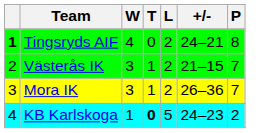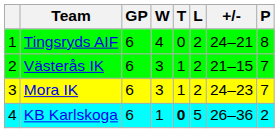 <table class="wikitable">
 <tr>
 <th></th>
 <th>Team</th>
+<th>GP</th>
 <th>W</th>
 <th>T</th>
 <th>L</th>
 <th>+/-</th>
 <th>P</th>
 </tr>
 <tr style="background:#00FF00">
-<td><strong>1</strong></td>
+<td>1</td>
 <td><a href='#'>Tingsryds AIF</a></td>
+<td>6</td>
 <td>4</td>
 <td>0</td>
 <td>2</td>
 <td>24–21</td>
 <td>8</td>
 </tr>
 <tr style="background:#00FF00">
 <td>2</td>
 <td><a href='#'>Västerås IK</a></td>
+<td>6</td>
 <td>3</td>
 <td>1</td>
 <td>2</td>
 <td>21–15</td>
 <td>7</td>
 </tr>
 <tr style="background:#FFFF00">
 <td>3</td>
 <td><a href='#'>Mora IK</a></td>
+<td>6</td>
 <td>3</td>
 <td>1</td>
 <td>2</td>
-<td>26–36</td>
+<td>24–23</td>
 <td>7</td>
 </tr>
 <tr style="background:#00FFFF">
 <td>4</td>
 <td><a href='#'>KB Karlskoga</a></td>
+<td>6</td>
 <td>1</td>
 <td><strong>0</strong></td>
 <td>5</td>
-<td>24–23</td>
+<td>26–36</td>
 <td>2</td>
 </tr>
 </table>
